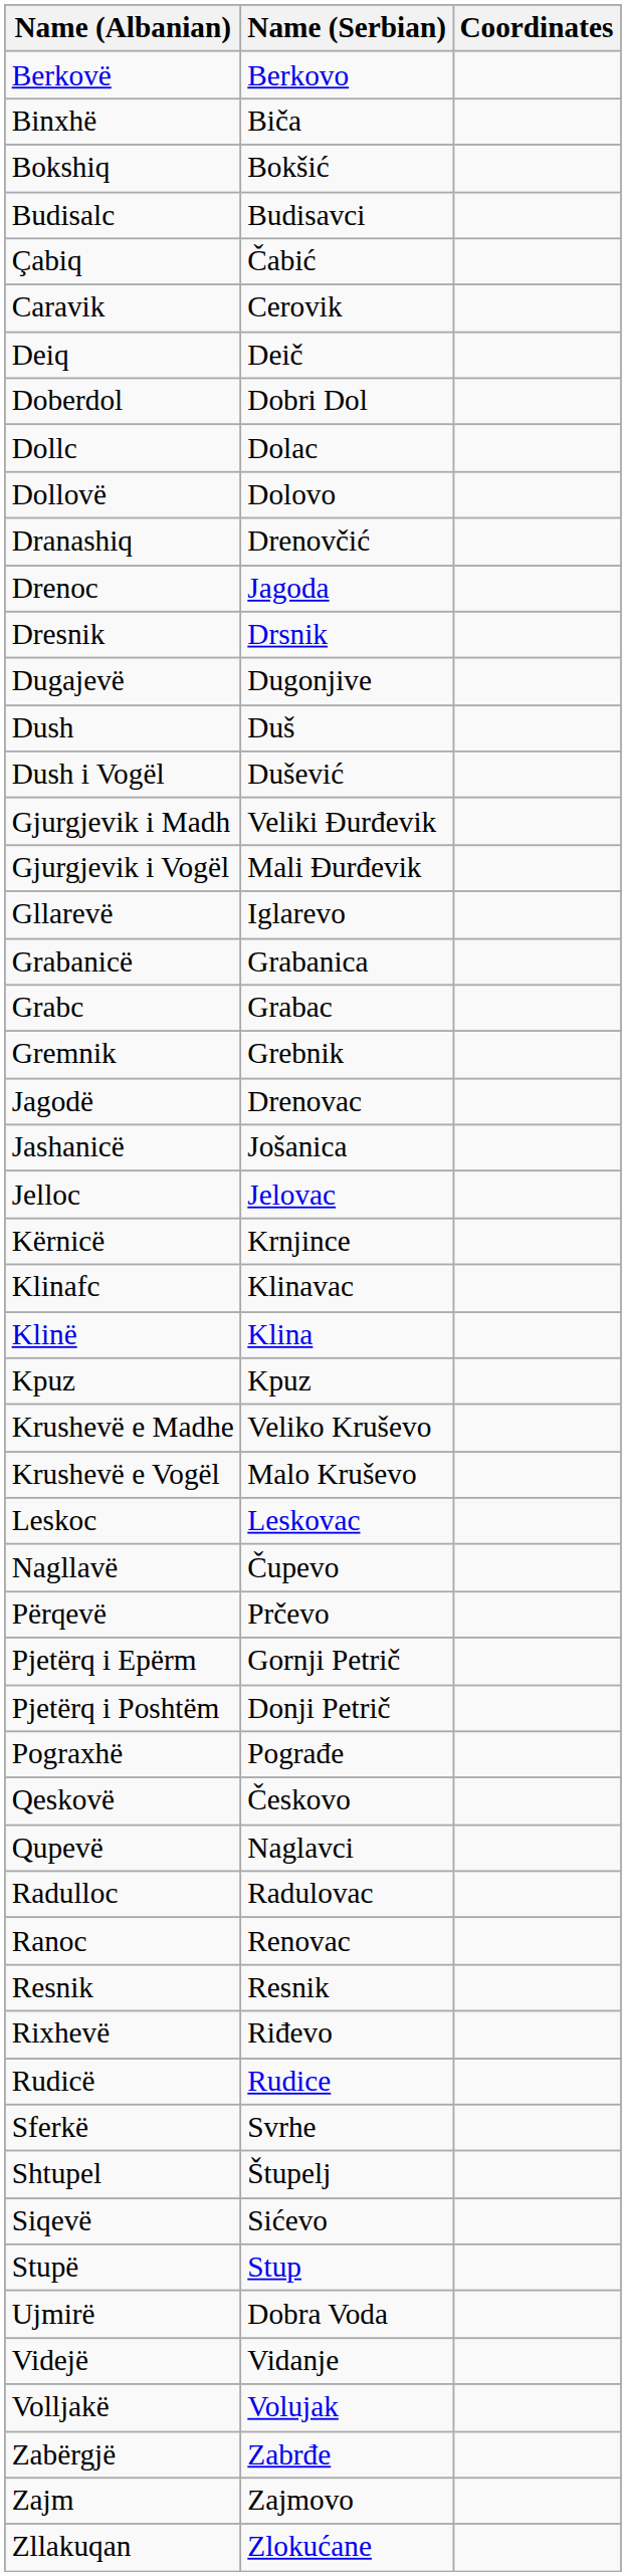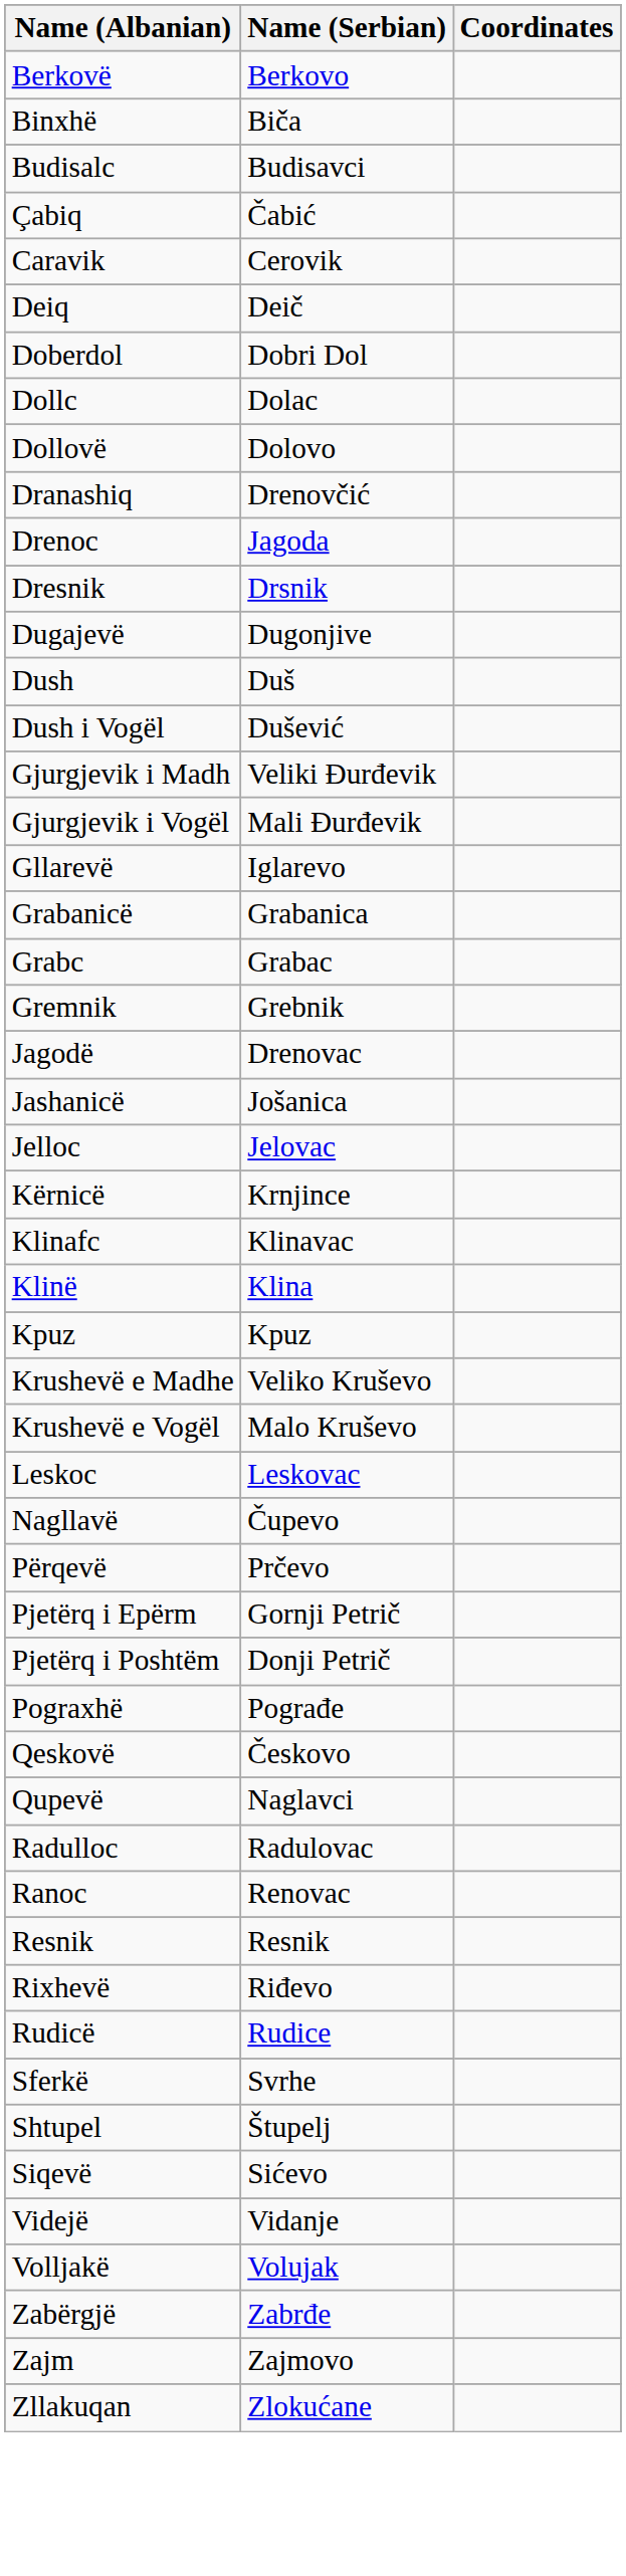 <table class="wikitable sortable">
 <tr>
 <th>Name (Albanian)</th>
 <th>Name (Serbian)</th>
 <th>Coordinates</th>
 </tr>
 <tr>
 <td><a href='#'>Berkovë</a></td>
 <td><a href='#'>Berkovo</a></td>
 <td></td>
 </tr>
 <tr>
 <td>Binxhë</td>
 <td>Biča</td>
-<td></td>
-</tr>
-<tr>
-<td>Bokshiq</td>
-<td>Bokšić</td>
 <td></td>
 </tr>
 <tr>
 <td>Budisalc</td>
 <td>Budisavci</td>
 <td></td>
 </tr>
 <tr>
 <td>Çabiq</td>
 <td>Čabić</td>
 <td></td>
 </tr>
 <tr>
 <td>Caravik</td>
 <td>Cerovik</td>
 <td></td>
 </tr>
 <tr>
 <td>Deiq</td>
 <td>Deič</td>
 <td></td>
 </tr>
 <tr>
 <td>Doberdol</td>
 <td>Dobri Dol</td>
 <td></td>
 </tr>
 <tr>
 <td>Dollc</td>
 <td>Dolac</td>
 <td></td>
 </tr>
 <tr>
 <td>Dollovë</td>
 <td>Dolovo</td>
 <td></td>
 </tr>
 <tr>
 <td>Dranashiq</td>
 <td>Drenovčić</td>
 <td></td>
 </tr>
 <tr>
 <td>Drenoc</td>
 <td><a href='#'>Jagoda</a></td>
 <td></td>
 </tr>
 <tr>
 <td>Dresnik</td>
 <td><a href='#'>Drsnik</a></td>
 <td></td>
 </tr>
 <tr>
 <td>Dugajevë</td>
 <td>Dugonjive</td>
 <td></td>
 </tr>
 <tr>
 <td>Dush</td>
 <td>Duš</td>
 <td></td>
 </tr>
 <tr>
 <td>Dush i Vogël</td>
 <td>Dušević</td>
 <td></td>
 </tr>
 <tr>
 <td>Gjurgjevik i Madh</td>
 <td>Veliki Ðurđevik</td>
 <td></td>
 </tr>
 <tr>
 <td>Gjurgjevik i Vogël</td>
 <td>Mali Ðurđevik</td>
 <td></td>
 </tr>
 <tr>
 <td>Gllarevë</td>
 <td>Iglarevo</td>
 <td></td>
 </tr>
 <tr>
 <td>Grabanicë</td>
 <td>Grabanica</td>
 <td></td>
 </tr>
 <tr>
 <td>Grabc</td>
 <td>Grabac</td>
 <td></td>
 </tr>
 <tr>
 <td>Gremnik</td>
 <td>Grebnik</td>
 <td></td>
 </tr>
 <tr>
 <td>Jagodë</td>
 <td>Drenovac</td>
 <td></td>
 </tr>
 <tr>
 <td>Jashanicë</td>
 <td>Jošanica</td>
 <td></td>
 </tr>
 <tr>
 <td>Jelloc</td>
 <td><a href='#'>Jelovac</a></td>
 <td></td>
 </tr>
 <tr>
 <td>Kërnicë</td>
 <td>Krnjince</td>
 <td></td>
 </tr>
 <tr>
 <td>Klinafc</td>
 <td>Klinavac</td>
 <td></td>
 </tr>
 <tr>
 <td><a href='#'>Klinë</a></td>
 <td><a href='#'>Klina</a></td>
 <td></td>
 </tr>
 <tr>
 <td>Kpuz</td>
 <td>Kpuz</td>
 <td></td>
 </tr>
 <tr>
 <td>Krushevë e Madhe</td>
 <td>Veliko Kruševo</td>
 <td></td>
 </tr>
 <tr>
 <td>Krushevë e Vogël</td>
 <td>Malo Kruševo</td>
 <td></td>
 </tr>
 <tr>
 <td>Leskoc</td>
 <td><a href='#'>Leskovac</a></td>
 <td></td>
 </tr>
 <tr>
 <td>Nagllavë</td>
 <td>Čupevo</td>
 <td></td>
 </tr>
 <tr>
 <td>Përqevë</td>
 <td>Prčevo</td>
 <td></td>
 </tr>
 <tr>
 <td>Pjetërq i Epërm</td>
 <td>Gornji Petrič</td>
 <td></td>
 </tr>
 <tr>
 <td>Pjetërq i Poshtëm</td>
 <td>Donji Petrič</td>
 <td></td>
 </tr>
 <tr>
 <td>Pograxhë</td>
 <td>Pograđe</td>
 <td></td>
 </tr>
 <tr>
 <td>Qeskovë</td>
 <td>Českovo</td>
 <td></td>
 </tr>
 <tr>
 <td>Qupevë</td>
 <td>Naglavci</td>
 <td></td>
 </tr>
 <tr>
 <td>Radulloc</td>
 <td>Radulovac</td>
 <td></td>
 </tr>
 <tr>
 <td>Ranoc</td>
 <td>Renovac</td>
 <td></td>
 </tr>
 <tr>
 <td>Resnik</td>
 <td>Resnik</td>
 <td></td>
 </tr>
 <tr>
 <td>Rixhevë</td>
 <td>Riđevo</td>
 <td></td>
 </tr>
 <tr>
 <td>Rudicë</td>
 <td><a href='#'>Rudice</a></td>
 <td></td>
 </tr>
 <tr>
 <td>Sferkë</td>
 <td>Svrhe</td>
 <td></td>
 </tr>
 <tr>
 <td>Shtupel</td>
 <td>Štupelj</td>
 <td></td>
 </tr>
 <tr>
 <td>Siqevë</td>
 <td>Sićevo</td>
 <td></td>
 </tr>
 <tr>
-<td>Stupë</td>
-<td><a href='#'>Stup</a></td>
-<td></td>
-</tr>
-<tr>
-<td>Ujmirë</td>
-<td>Dobra Voda</td>
-<td></td>
-</tr>
-<tr>
 <td>Videjë</td>
 <td>Vidanje</td>
 <td></td>
 </tr>
 <tr>
 <td>Volljakë</td>
 <td><a href='#'>Volujak</a></td>
 <td></td>
 </tr>
 <tr>
 <td>Zabërgjë</td>
 <td><a href='#'>Zabrđe</a></td>
 <td></td>
 </tr>
 <tr>
 <td>Zajm</td>
 <td>Zajmovo</td>
 <td></td>
 </tr>
 <tr>
 <td>Zllakuqan</td>
 <td><a href='#'>Zlokućane</a></td>
 <td></td>
 </tr>
 </table>
